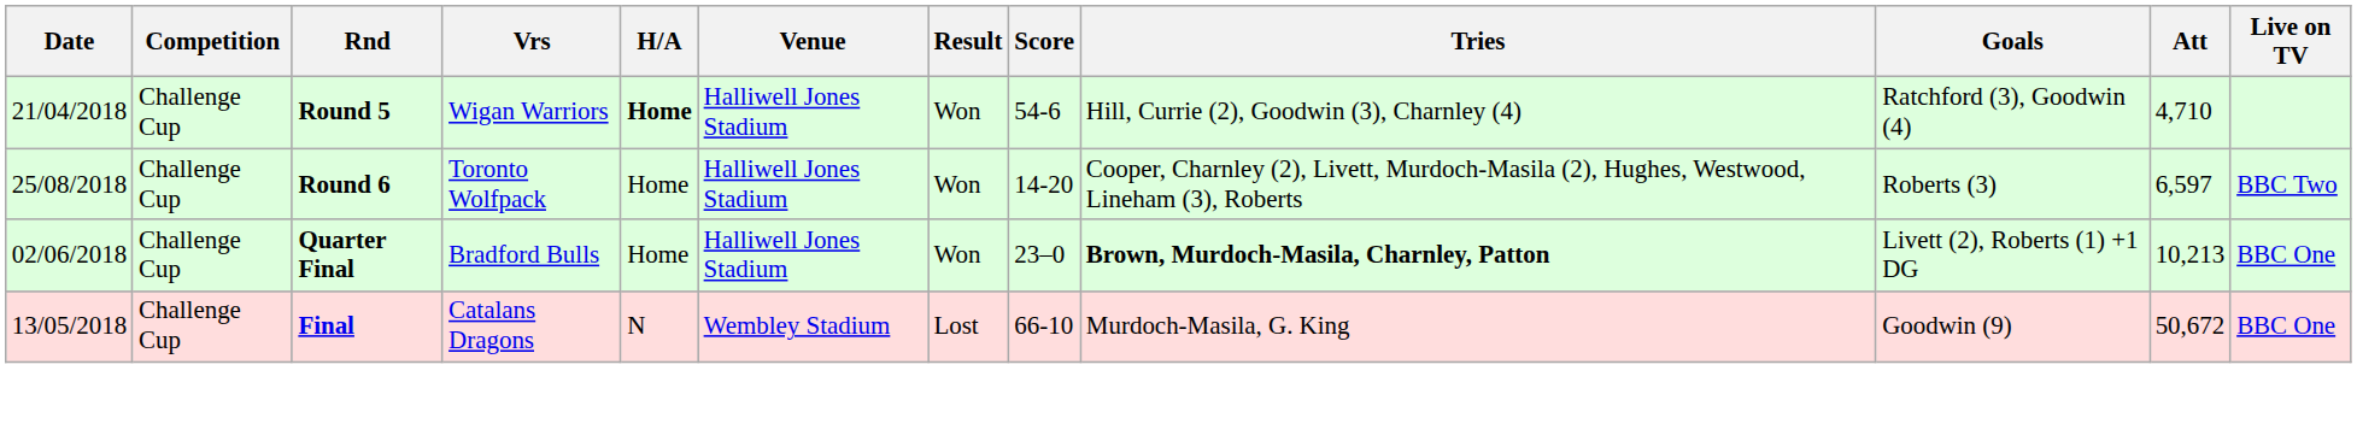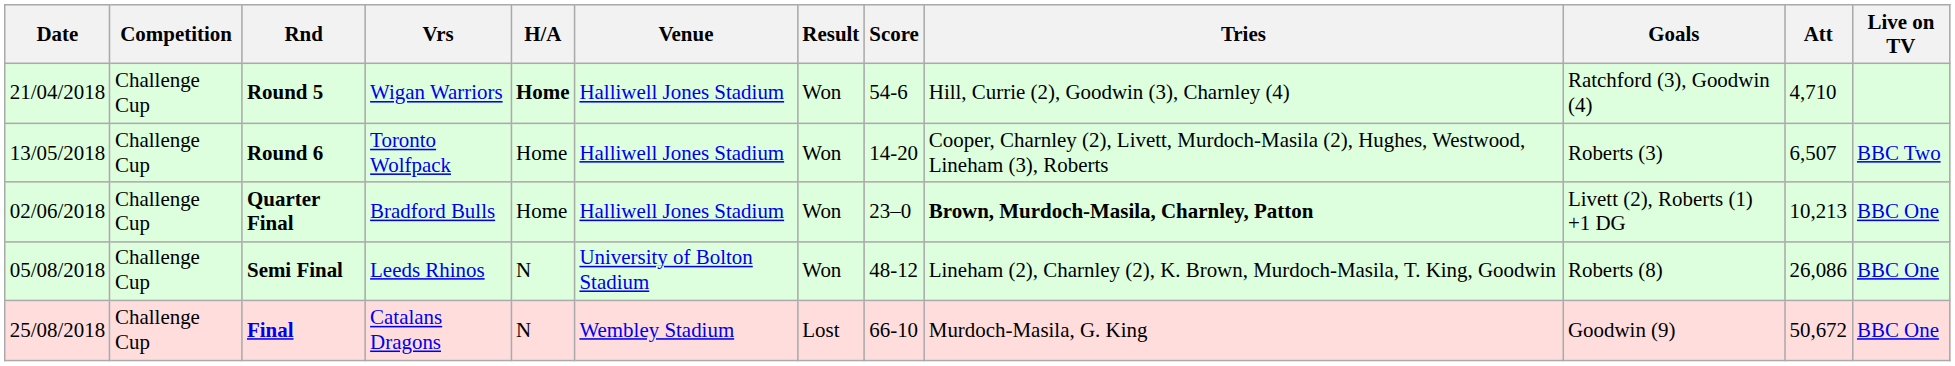 <table class="wikitable" style="font-size:85%;" width="100%">
 <tr>
 <th>Date</th>
 <th>Competition</th>
 <th>Rnd</th>
 <th>Vrs</th>
 <th>H/A</th>
 <th>Venue</th>
 <th>Result</th>
 <th>Score</th>
 <th>Tries</th>
 <th>Goals</th>
 <th>Att</th>
 <th>Live on TV</th>
 </tr>
 <tr style="background:#ddffdd" width=20 | >
 <td>21/04/2018</td>
 <td>Challenge Cup</td>
 <td><strong>Round 5</strong></td>
 <td> <a href='#'>Wigan Warriors</a></td>
 <td><strong>Home</strong></td>
 <td><a href='#'>Halliwell Jones Stadium</a></td>
 <td>Won</td>
 <td>54-6</td>
 <td>Hill, Currie (2), Goodwin (3), Charnley (4)</td>
 <td>Ratchford (3), Goodwin (4)</td>
 <td>4,710</td>
 <td></td>
 </tr>
 <tr style="background:#ddffdd" width=20 | >
-<td>25/08/2018</td>
+<td>13/05/2018</td>
 <td>Challenge Cup</td>
 <td><strong>Round 6</strong></td>
 <td> <a href='#'>Toronto Wolfpack</a></td>
 <td>Home</td>
 <td><a href='#'>Halliwell Jones Stadium</a></td>
 <td>Won</td>
 <td>14-20</td>
 <td>Cooper, Charnley (2), Livett, Murdoch-Masila (2), Hughes, Westwood, Lineham (3), Roberts</td>
 <td>Roberts (3)</td>
-<td>6,597</td>
+<td>6,507</td>
 <td><a href='#'>BBC Two</a></td>
 </tr>
 <tr style="background:#ddffdd" width=20 | >
 <td>02/06/2018</td>
 <td>Challenge Cup</td>
 <td><strong>Quarter Final</strong></td>
 <td> <a href='#'>Bradford Bulls</a></td>
 <td>Home</td>
 <td><a href='#'>Halliwell Jones Stadium</a></td>
 <td>Won</td>
 <td>23–0</td>
 <td><strong>Brown, Murdoch-Masila, Charnley, Patton</strong></td>
 <td>Livett (2), Roberts (1) +1 DG</td>
 <td>10,213</td>
 <td><a href='#'>BBC One</a></td>
 </tr>
+<tr style="background:#ddffdd" width=20 | >
+<td>05/08/2018</td>
+<td>Challenge Cup</td>
+<td><strong>Semi Final</strong></td>
+<td> <a href='#'>Leeds Rhinos</a></td>
+<td>N</td>
+<td><a href='#'>University of Bolton Stadium</a></td>
+<td>Won</td>
+<td>48-12</td>
+<td>Lineham (2), Charnley (2), K. Brown, Murdoch-Masila, T. King, Goodwin</td>
+<td>Roberts (8)</td>
+<td>26,086</td>
+<td><a href='#'>BBC One</a></td>
+</tr>
 <tr style="background:#ffdddd" width=20 | >
-<td>13/05/2018</td>
+<td>25/08/2018</td>
 <td>Challenge Cup</td>
 <td><strong><a href='#'>Final</a></strong></td>
 <td> <a href='#'>Catalans Dragons</a></td>
 <td>N</td>
 <td><a href='#'>Wembley Stadium</a></td>
 <td>Lost</td>
 <td>66-10</td>
 <td>Murdoch-Masila, G. King</td>
 <td>Goodwin (9)</td>
 <td>50,672</td>
 <td><a href='#'>BBC One</a></td>
 </tr>
 </table>
